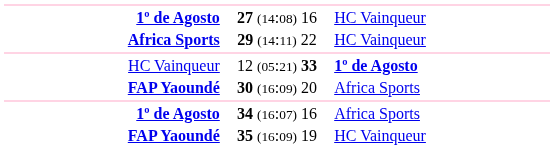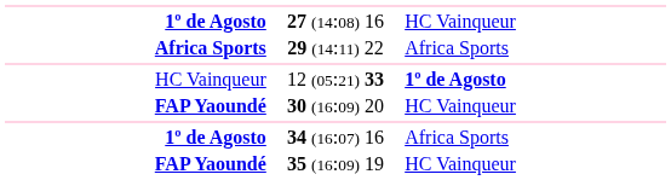 <table style="text-align:center" width=550>
 <tr>
 <th width=30%></th>
 <th width=15%></th>
 <th width=30%></th>
 </tr>
 <tr align="left" bgcolor=#ffd4e4>
 <td colspan=4></td>
 </tr>
 <tr>
 <td align="right"><strong><a href='#'>1º de Agosto</a></strong> </td>
 <td><strong>27</strong> <small>(14</small>:<small>08)</small> 16</td>
 <td align=left> <a href='#'>HC Vainqueur</a></td>
 </tr>
 <tr>
 <td align="right"><strong><a href='#'>Africa Sports</a></strong> </td>
 <td><strong>29</strong> <small>(14</small>:<small>11)</small> 22</td>
-<td align=left> <a href='#'>HC Vainqueur</a></td>
+<td align=left> <a href='#'>Africa Sports</a></td>
 </tr>
 <tr align="left" bgcolor=#ffd4e4>
 <td colspan=4></td>
 </tr>
 <tr>
 <td align="right"><a href='#'>HC Vainqueur</a> </td>
 <td>12 <small>(05</small>:<small>21)</small> <strong>33</strong></td>
 <td align=left> <strong><a href='#'>1º de Agosto</a></strong></td>
 </tr>
 <tr>
 <td align="right"><strong><a href='#'>FAP Yaoundé</a></strong> </td>
 <td><strong>30</strong> <small>(16</small>:<small>09)</small> 20</td>
-<td align=left> <a href='#'>Africa Sports</a></td>
+<td align=left> <a href='#'>HC Vainqueur</a></td>
 </tr>
 <tr align="left" bgcolor=#ffd4e4>
 <td colspan=4></td>
 </tr>
 <tr>
 <td align="right"><strong><a href='#'>1º de Agosto</a></strong> </td>
 <td><strong>34</strong> <small>(16</small>:<small>07)</small> 16</td>
 <td align=left> <a href='#'>Africa Sports</a></td>
 </tr>
 <tr>
 <td align="right"><strong><a href='#'>FAP Yaoundé</a></strong> </td>
 <td><strong>35</strong> <small>(16</small>:<small>09)</small> 19</td>
 <td align=left> <a href='#'>HC Vainqueur</a></td>
 </tr>
 </table>
